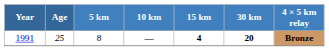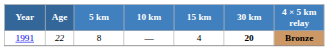 <table class="wikitable" style="font-size:95%; text-align:center; border:grey solid 1px; border-collapse:collapse; background:#ffffff;">
 <tr>
 <th style="background-color:#369; color:white; width:60px;"> Year </th>
 <th style="background-color:#369; color:white; width:40px;"> Age </th>
 <th style="background-color:#4180be; color:white; width:75px;"> 5 km </th>
 <th style="background-color:#4180be; color:white; width:75px;"> 10 km </th>
 <th style="background-color:#4180be; color:white; width:75px;"> 15 km </th>
 <th style="background-color:#4180be; color:white; width:75px;"> 30 km </th>
 <th style="background-color:#4180be; color:white; width:75px;"> 4 × 5 km <br> relay </th>
 </tr>
 <tr>
 <td><a href='#'>1991</a></td>
-<td><em>25</em></td>
+<td><em>22</em></td>
 <td>8</td>
 <td>—</td>
-<td><strong>4</strong></td>
+<td>4</td>
 <td><strong>20</strong></td>
 <td bgcolor="cc9966"><strong>Bronze</strong></td>
 </tr>
 <tr>
 </tr>
 </table>
